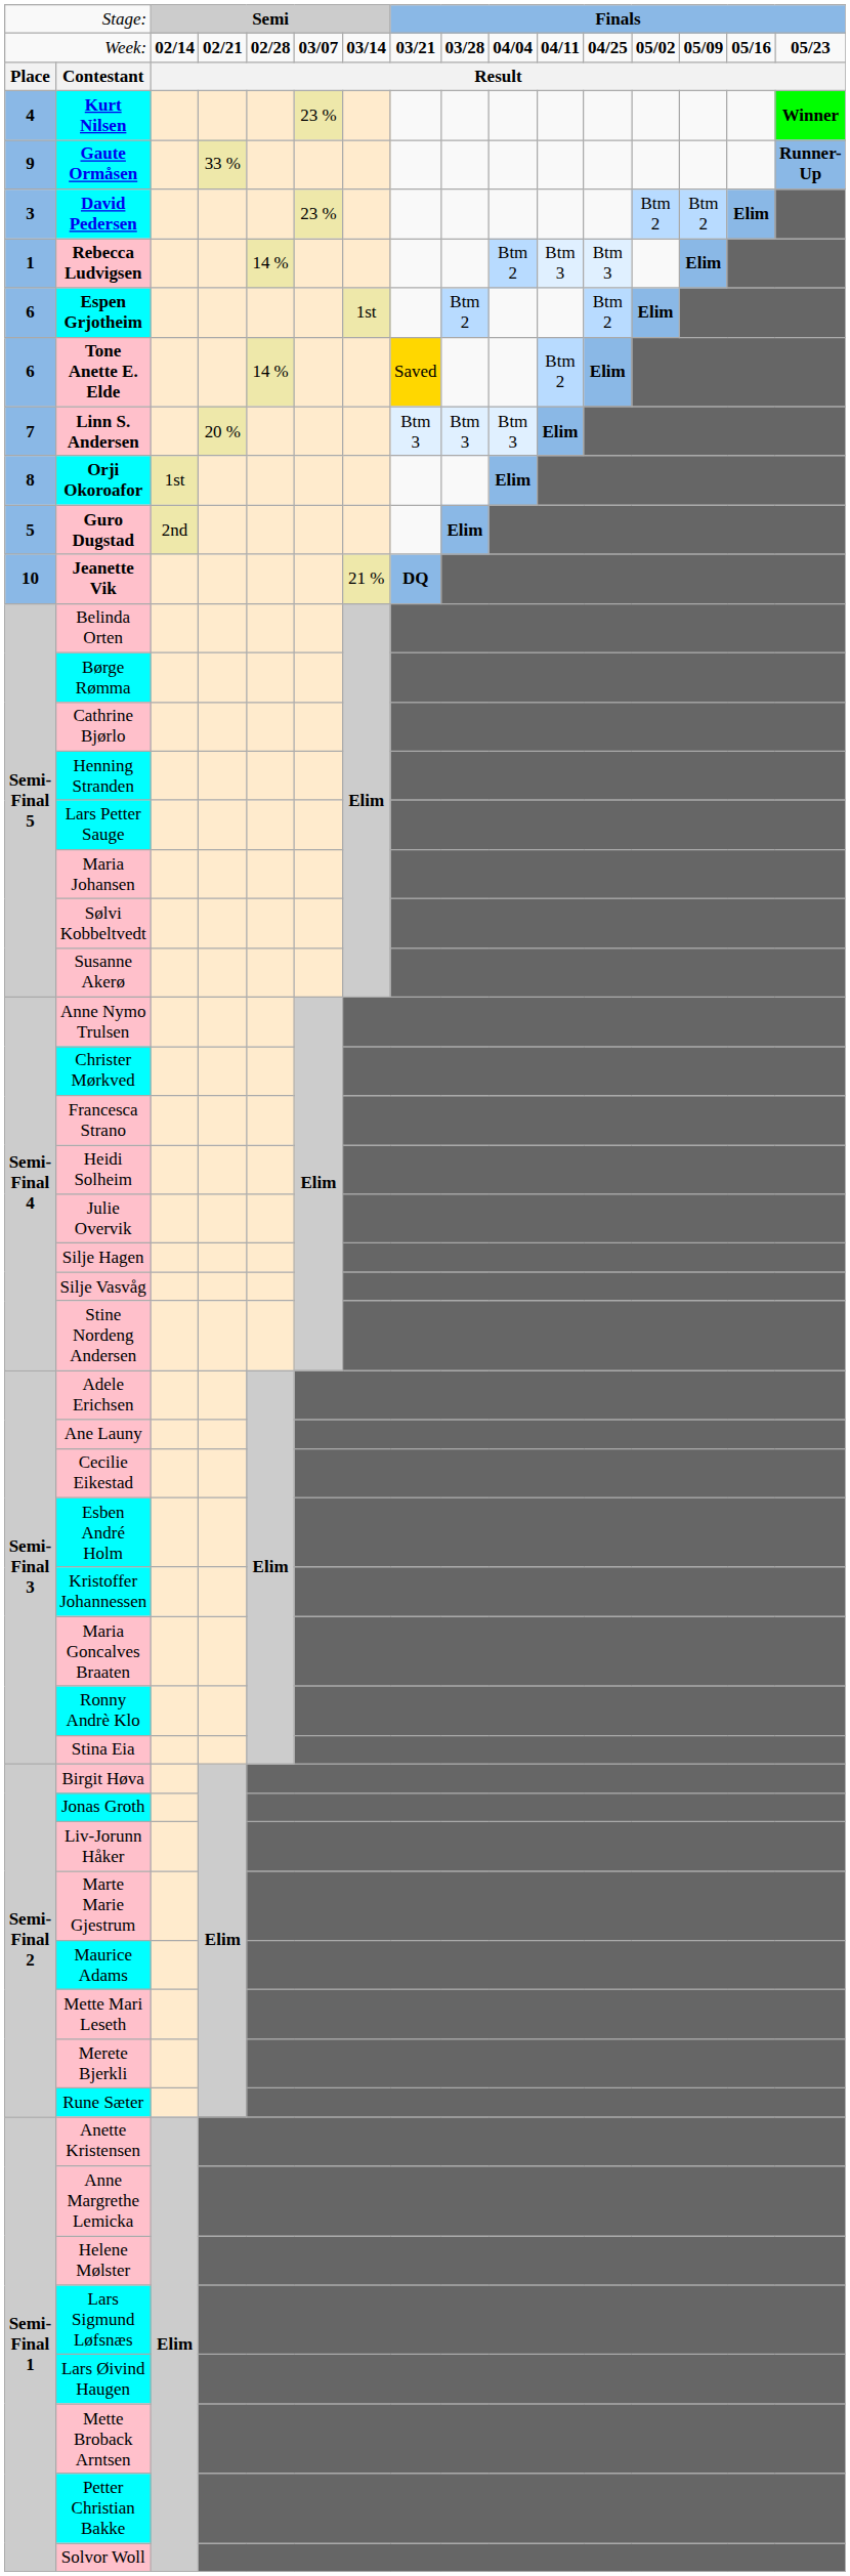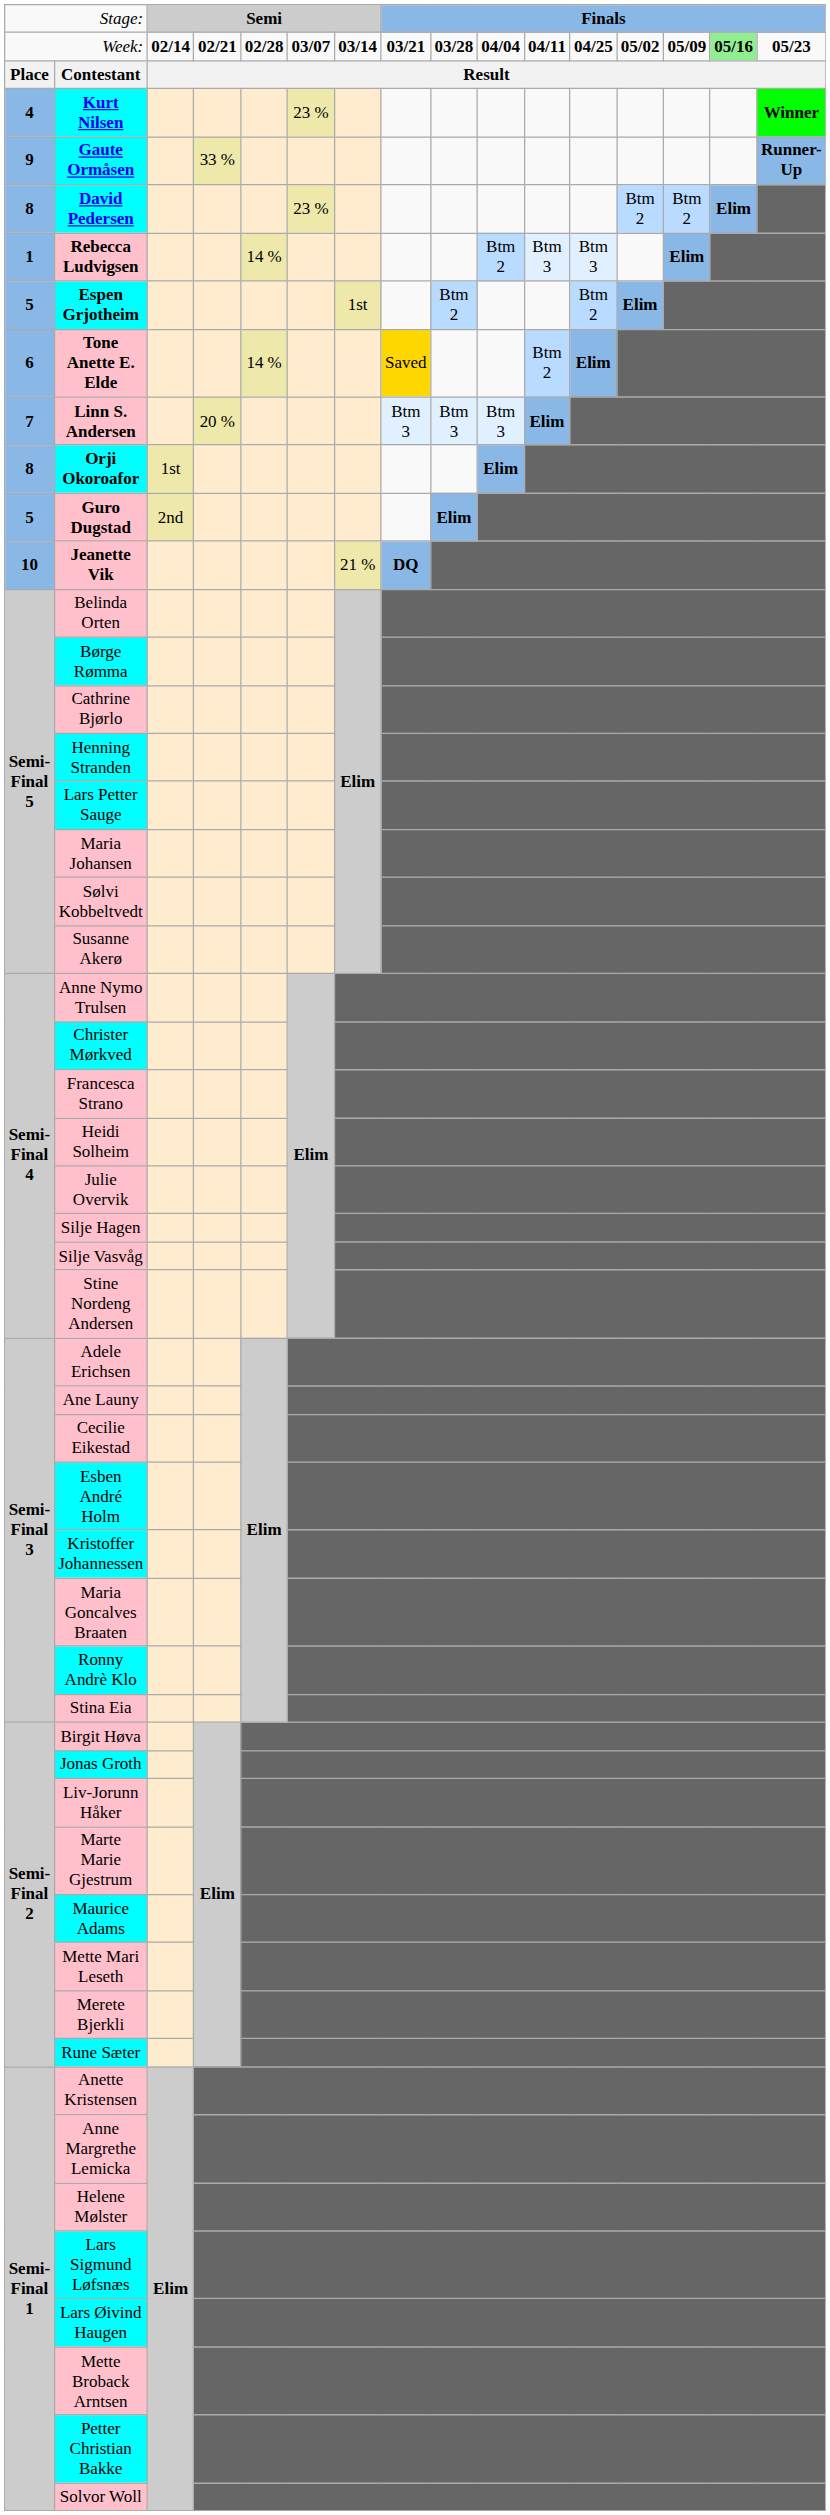 <table class="wikitable" style="margin:1em auto; text-align:center; font-size:85%">
 <tr>
 <td align="right" colspan=2><em>Stage:</em></td>
 <td bgcolor="CCCCCC" colspan=5><strong>Semi</strong></td>
 <td bgcolor="8AB8E6" colspan=9><strong>Finals</strong></td>
 </tr>
 <tr>
 <td align="right" colspan=2><em>Week:</em></td>
 <td><strong>02/14</strong></td>
 <td><strong>02/21</strong></td>
 <td><strong>02/28</strong></td>
 <td><strong>03/07</strong></td>
 <td><strong>03/14</strong></td>
 <td><strong>03/21</strong></td>
 <td><strong>03/28</strong></td>
 <td><strong>04/04</strong></td>
 <td><strong>04/11</strong></td>
 <td><strong>04/25</strong></td>
 <td><strong>05/02</strong></td>
 <td><strong>05/09</strong></td>
-<td><strong>05/16</strong></td>
+<td style="background: lightgreen;"><strong>05/16</strong></td>
 <td><strong>05/23</strong></td>
 </tr>
 <tr>
 <th>Place</th>
 <th>Contestant</th>
 <th align="center" colspan=14>Result</th>
 </tr>
 <tr>
 <td bgcolor="#8AB8E6"><strong>4</strong></td>
 <td bgcolor="cyan"><strong><a href='#'>Kurt Nilsen</a></strong></td>
 <td bgcolor="#FFEBCD"></td>
 <td bgcolor="#FFEBCD"></td>
 <td bgcolor="#FFEBCD"></td>
 <td bgcolor="palegoldenrod" align="center">23 %</td>
 <td bgcolor="#FFEBCD"></td>
 <td></td>
 <td></td>
 <td></td>
 <td></td>
 <td></td>
 <td></td>
 <td></td>
 <td></td>
 <td style="background: Lime" align="center"><strong>Winner</strong></td>
 </tr>
 <tr>
 <td bgcolor="#8AB8E6"><strong>9</strong></td>
 <td bgcolor="cyan"><strong><a href='#'>Gaute Ormåsen</a></strong></td>
 <td bgcolor="#FFEBCD"></td>
 <td bgcolor="palegoldenrod" align="center">33 %</td>
 <td bgcolor="#FFEBCD"></td>
 <td bgcolor="#FFEBCD"></td>
 <td bgcolor="#FFEBCD"></td>
 <td></td>
 <td></td>
 <td></td>
 <td></td>
 <td></td>
 <td></td>
 <td></td>
 <td></td>
 <td bgcolor="8AB8E6"><strong>Runner-Up</strong></td>
 </tr>
 <tr>
-<td bgcolor="#8AB8E6"><strong>3</strong></td>
+<td bgcolor="#8AB8E6"><strong>8</strong></td>
 <td bgcolor="cyan"><strong><a href='#'>David Pedersen</a></strong></td>
 <td bgcolor="#FFEBCD"></td>
 <td bgcolor="#FFEBCD"></td>
 <td bgcolor="#FFEBCD"></td>
 <td bgcolor="palegoldenrod" align="center">23 %</td>
 <td bgcolor="#FFEBCD"></td>
 <td></td>
 <td></td>
 <td></td>
 <td></td>
 <td></td>
 <td bgcolor="B8DBFF">Btm 2</td>
 <td bgcolor="B8DBFF">Btm 2</td>
 <td bgcolor="8AB8E6"><strong>Elim</strong></td>
 <td bgcolor="666666"></td>
 </tr>
 <tr>
 <td bgcolor="#8AB8E6"><strong>1</strong></td>
 <td bgcolor="pink"><strong>Rebecca Ludvigsen</strong></td>
 <td bgcolor="#FFEBCD"></td>
 <td bgcolor="#FFEBCD"></td>
 <td bgcolor="palegoldenrod" align="center">14 %</td>
 <td bgcolor="#FFEBCD"></td>
 <td bgcolor="#FFEBCD"></td>
 <td></td>
 <td></td>
 <td bgcolor="B8DBFF">Btm 2</td>
 <td bgcolor="E0F0FF">Btm 3</td>
 <td bgcolor="E0F0FF">Btm 3</td>
 <td></td>
 <td bgcolor="8AB8E6"><strong>Elim</strong></td>
 <td colspan="2" bgcolor="666666"></td>
 </tr>
 <tr>
-<td bgcolor="#8AB8E6"><strong>6</strong></td>
+<td bgcolor="#8AB8E6"><strong>5</strong></td>
 <td bgcolor="cyan"><strong>Espen Grjotheim</strong></td>
 <td bgcolor="#FFEBCD"></td>
 <td bgcolor="#FFEBCD"></td>
 <td bgcolor="#FFEBCD"></td>
 <td bgcolor="#FFEBCD"></td>
 <td bgcolor="palegoldenrod" align="center">1st</td>
 <td></td>
 <td bgcolor="B8DBFF">Btm 2</td>
 <td></td>
 <td></td>
 <td bgcolor="B8DBFF">Btm 2</td>
 <td bgcolor="8AB8E6"><strong>Elim</strong></td>
 <td colspan="3" bgcolor="666666"></td>
 </tr>
 <tr>
 <td bgcolor="#8AB8E6"><strong>6</strong></td>
 <td bgcolor="pink"><strong>Tone Anette E. Elde</strong></td>
 <td bgcolor="#FFEBCD"></td>
 <td bgcolor="#FFEBCD"></td>
 <td bgcolor="palegoldenrod" align="center">14 %</td>
 <td bgcolor="#FFEBCD"></td>
 <td bgcolor="#FFEBCD"></td>
 <td bgcolor="gold">Saved</td>
 <td></td>
 <td></td>
 <td bgcolor="B8DBFF">Btm 2</td>
 <td bgcolor="8AB8E6"><strong>Elim</strong></td>
 <td colspan="4" bgcolor="666666"></td>
 </tr>
 <tr>
 <td bgcolor="#8AB8E6"><strong>7</strong></td>
 <td bgcolor="pink"><strong>Linn S. Andersen</strong></td>
 <td bgcolor="#FFEBCD"></td>
 <td bgcolor="palegoldenrod" align="center">20 %</td>
 <td bgcolor="#FFEBCD"></td>
 <td bgcolor="#FFEBCD"></td>
 <td bgcolor="#FFEBCD"></td>
 <td bgcolor="E0F0FF">Btm 3</td>
 <td bgcolor="E0F0FF">Btm 3</td>
 <td bgcolor="E0F0FF">Btm 3</td>
 <td bgcolor="8AB8E6"><strong>Elim</strong></td>
 <td colspan="5" bgcolor="666666"></td>
 </tr>
 <tr>
 <td bgcolor="#8AB8E6"><strong>8</strong></td>
 <td bgcolor="cyan"><strong>Orji Okoroafor</strong></td>
 <td bgcolor="palegoldenrod" align="center">1st</td>
 <td bgcolor="#FFEBCD"></td>
 <td bgcolor="#FFEBCD"></td>
 <td bgcolor="#FFEBCD"></td>
 <td bgcolor="#FFEBCD"></td>
 <td></td>
 <td></td>
 <td bgcolor="8AB8E6"><strong>Elim</strong></td>
 <td colspan="6" bgcolor="666666"></td>
 </tr>
 <tr>
 <td bgcolor="#8AB8E6"><strong>5</strong></td>
 <td bgcolor="pink"><strong>Guro Dugstad</strong></td>
 <td bgcolor="palegoldenrod" align="center">2nd</td>
 <td bgcolor="#FFEBCD"></td>
 <td bgcolor="#FFEBCD"></td>
 <td bgcolor="#FFEBCD"></td>
 <td bgcolor="#FFEBCD"></td>
 <td></td>
 <td bgcolor="8AB8E6"><strong>Elim</strong></td>
 <td colspan="7" bgcolor="666666"></td>
 </tr>
 <tr>
 <td bgcolor="#8AB8E6"><strong>10</strong></td>
 <td bgcolor="pink"><strong>Jeanette Vik</strong></td>
 <td bgcolor="#FFEBCD"></td>
 <td bgcolor="#FFEBCD"></td>
 <td bgcolor="#FFEBCD"></td>
 <td bgcolor="#FFEBCD"></td>
 <td bgcolor="palegoldenrod" align="center">21 %</td>
 <td bgcolor="8AB8E6"><strong>DQ</strong></td>
 <td colspan="8" bgcolor="666666"></td>
 </tr>
 <tr>
 <td bgcolor="#CCCCCC" align="center" rowspan=8><strong>Semi-<br>Final 5</strong></td>
 <td bgcolor="pink">Belinda Orten</td>
 <td bgcolor="#FFEBCD"></td>
 <td bgcolor="#FFEBCD"></td>
 <td bgcolor="#FFEBCD"></td>
 <td bgcolor="#FFEBCD"></td>
 <td bgcolor="#CCCCCC" align="center" rowspan=8><strong>Elim</strong></td>
 <td colspan="9" bgcolor="666666"></td>
 </tr>
 <tr>
 <td bgcolor="cyan">Børge Rømma</td>
 <td bgcolor="#FFEBCD"></td>
 <td bgcolor="#FFEBCD"></td>
 <td bgcolor="#FFEBCD"></td>
 <td bgcolor="#FFEBCD"></td>
 <td colspan="9" bgcolor="666666"></td>
 </tr>
 <tr>
 <td bgcolor="pink">Cathrine Bjørlo</td>
 <td bgcolor="#FFEBCD"></td>
 <td bgcolor="#FFEBCD"></td>
 <td bgcolor="#FFEBCD"></td>
 <td bgcolor="#FFEBCD"></td>
 <td colspan="9" bgcolor="666666"></td>
 </tr>
 <tr>
 <td bgcolor="cyan">Henning Stranden</td>
 <td bgcolor="#FFEBCD"></td>
 <td bgcolor="#FFEBCD"></td>
 <td bgcolor="#FFEBCD"></td>
 <td bgcolor="#FFEBCD"></td>
 <td colspan="9" bgcolor="666666"></td>
 </tr>
 <tr>
 <td bgcolor="cyan">Lars Petter Sauge</td>
 <td bgcolor="#FFEBCD"></td>
 <td bgcolor="#FFEBCD"></td>
 <td bgcolor="#FFEBCD"></td>
 <td bgcolor="#FFEBCD"></td>
 <td colspan="9" bgcolor="666666"></td>
 </tr>
 <tr>
 <td bgcolor="pink">Maria Johansen</td>
 <td bgcolor="#FFEBCD"></td>
 <td bgcolor="#FFEBCD"></td>
 <td bgcolor="#FFEBCD"></td>
 <td bgcolor="#FFEBCD"></td>
 <td colspan="9" bgcolor="666666"></td>
 </tr>
 <tr>
 <td bgcolor="pink">Sølvi Kobbeltvedt</td>
 <td bgcolor="#FFEBCD"></td>
 <td bgcolor="#FFEBCD"></td>
 <td bgcolor="#FFEBCD"></td>
 <td bgcolor="#FFEBCD"></td>
 <td colspan="9" bgcolor="666666"></td>
 </tr>
 <tr>
 <td bgcolor="pink">Susanne Akerø</td>
 <td bgcolor="#FFEBCD"></td>
 <td bgcolor="#FFEBCD"></td>
 <td bgcolor="#FFEBCD"></td>
 <td bgcolor="#FFEBCD"></td>
 <td colspan="9" bgcolor="666666"></td>
 </tr>
 <tr>
 <td bgcolor="#CCCCCC" align="center" rowspan=8><strong>Semi-<br>Final 4</strong></td>
 <td bgcolor="pink">Anne Nymo Trulsen</td>
 <td bgcolor="#FFEBCD"></td>
 <td bgcolor="#FFEBCD"></td>
 <td bgcolor="#FFEBCD"></td>
 <td bgcolor="#CCCCCC" align="center" rowspan=8><strong>Elim</strong></td>
 <td colspan="10" bgcolor="666666"></td>
 </tr>
 <tr>
 <td bgcolor="cyan">Christer Mørkved</td>
 <td bgcolor="#FFEBCD"></td>
 <td bgcolor="#FFEBCD"></td>
 <td bgcolor="#FFEBCD"></td>
 <td colspan="10" bgcolor="666666"></td>
 </tr>
 <tr>
 <td bgcolor="pink">Francesca Strano</td>
 <td bgcolor="#FFEBCD"></td>
 <td bgcolor="#FFEBCD"></td>
 <td bgcolor="#FFEBCD"></td>
 <td colspan="10" bgcolor="666666"></td>
 </tr>
 <tr>
 <td bgcolor="pink">Heidi Solheim</td>
 <td bgcolor="#FFEBCD"></td>
 <td bgcolor="#FFEBCD"></td>
 <td bgcolor="#FFEBCD"></td>
 <td colspan="10" bgcolor="666666"></td>
 </tr>
 <tr>
 <td bgcolor="pink">Julie Overvik</td>
 <td bgcolor="#FFEBCD"></td>
 <td bgcolor="#FFEBCD"></td>
 <td bgcolor="#FFEBCD"></td>
 <td colspan="10" bgcolor="666666"></td>
 </tr>
 <tr>
 <td bgcolor="pink">Silje Hagen</td>
 <td bgcolor="#FFEBCD"></td>
 <td bgcolor="#FFEBCD"></td>
 <td bgcolor="#FFEBCD"></td>
 <td colspan="10" bgcolor="666666"></td>
 </tr>
 <tr>
 <td bgcolor="pink">Silje Vasvåg</td>
 <td bgcolor="#FFEBCD"></td>
 <td bgcolor="#FFEBCD"></td>
 <td bgcolor="#FFEBCD"></td>
 <td colspan="10" bgcolor="666666"></td>
 </tr>
 <tr>
 <td bgcolor="pink">Stine Nordeng Andersen</td>
 <td bgcolor="#FFEBCD"></td>
 <td bgcolor="#FFEBCD"></td>
 <td bgcolor="#FFEBCD"></td>
 <td colspan="10" bgcolor="666666"></td>
 </tr>
 <tr>
 <td bgcolor="#CCCCCC" align="center" rowspan=8><strong>Semi-<br>Final 3</strong></td>
 <td bgcolor="pink">Adele Erichsen</td>
 <td bgcolor="#FFEBCD"></td>
 <td bgcolor="#FFEBCD"></td>
 <td bgcolor="#CCCCCC" align="center" rowspan=8><strong>Elim</strong></td>
 <td colspan="11" bgcolor="666666"></td>
 </tr>
 <tr>
 <td bgcolor="pink">Ane Launy</td>
 <td bgcolor="#FFEBCD"></td>
 <td bgcolor="#FFEBCD"></td>
 <td colspan="11" bgcolor="666666"></td>
 </tr>
 <tr>
 <td bgcolor="pink">Cecilie Eikestad</td>
 <td bgcolor="#FFEBCD"></td>
 <td bgcolor="#FFEBCD"></td>
 <td colspan="11" bgcolor="666666"></td>
 </tr>
 <tr>
 <td bgcolor="cyan">Esben André Holm</td>
 <td bgcolor="#FFEBCD"></td>
 <td bgcolor="#FFEBCD"></td>
 <td colspan="11" bgcolor="666666"></td>
 </tr>
 <tr>
 <td bgcolor="cyan">Kristoffer Johannessen</td>
 <td bgcolor="#FFEBCD"></td>
 <td bgcolor="#FFEBCD"></td>
 <td colspan="11" bgcolor="666666"></td>
 </tr>
 <tr>
 <td bgcolor="pink">Maria Goncalves Braaten</td>
 <td bgcolor="#FFEBCD"></td>
 <td bgcolor="#FFEBCD"></td>
 <td colspan="11" bgcolor="666666"></td>
 </tr>
 <tr>
 <td bgcolor="cyan">Ronny Andrè Klo</td>
 <td bgcolor="#FFEBCD"></td>
 <td bgcolor="#FFEBCD"></td>
 <td colspan="11" bgcolor="666666"></td>
 </tr>
 <tr>
 <td bgcolor="pink">Stina Eia</td>
 <td bgcolor="#FFEBCD"></td>
 <td bgcolor="#FFEBCD"></td>
 <td colspan="11" bgcolor="666666"></td>
 </tr>
 <tr>
 <td bgcolor="#CCCCCC" align="center" rowspan=8><strong>Semi-<br>Final 2</strong></td>
 <td bgcolor="pink">Birgit Høva</td>
 <td bgcolor="#FFEBCD"></td>
 <td bgcolor="#CCCCCC" align="center" rowspan=8><strong>Elim</strong></td>
 <td colspan="12" bgcolor="666666"></td>
 </tr>
 <tr>
 <td bgcolor="cyan">Jonas Groth</td>
 <td bgcolor="#FFEBCD"></td>
 <td colspan="12" bgcolor="666666"></td>
 </tr>
 <tr>
 <td bgcolor="pink">Liv-Jorunn Håker</td>
 <td bgcolor="#FFEBCD"></td>
 <td colspan="12" bgcolor="666666"></td>
 </tr>
 <tr>
 <td bgcolor="pink">Marte Marie Gjestrum</td>
 <td bgcolor="#FFEBCD"></td>
 <td colspan="12" bgcolor="666666"></td>
 </tr>
 <tr>
 <td bgcolor="cyan">Maurice Adams</td>
 <td bgcolor="#FFEBCD"></td>
 <td colspan="12" bgcolor="666666"></td>
 </tr>
 <tr>
 <td bgcolor="pink">Mette Mari Leseth</td>
 <td bgcolor="#FFEBCD"></td>
 <td colspan="12" bgcolor="666666"></td>
 </tr>
 <tr>
 <td bgcolor="pink">Merete Bjerkli</td>
 <td bgcolor="#FFEBCD"></td>
 <td colspan="12" bgcolor="666666"></td>
 </tr>
 <tr>
 <td bgcolor="cyan">Rune Sæter</td>
 <td bgcolor="#FFEBCD"></td>
 <td colspan="12" bgcolor="666666"></td>
 </tr>
 <tr>
 <td bgcolor="#CCCCCC" align="center" rowspan=8><strong>Semi-<br>Final 1</strong></td>
 <td bgcolor="pink">Anette Kristensen</td>
 <td bgcolor="#CCCCCC" align="center" rowspan=8><strong>Elim</strong></td>
 <td colspan="13" bgcolor="666666"></td>
 </tr>
 <tr>
 <td bgcolor="pink">Anne Margrethe Lemicka</td>
 <td colspan="13" bgcolor="666666"></td>
 </tr>
 <tr>
 <td bgcolor="pink">Helene Mølster</td>
 <td colspan="13" bgcolor="666666"></td>
 </tr>
 <tr>
 <td bgcolor="cyan">Lars Sigmund Løfsnæs</td>
 <td colspan="13" bgcolor="666666"></td>
 </tr>
 <tr>
 <td bgcolor="cyan">Lars Øivind Haugen</td>
 <td colspan="13" bgcolor="666666"></td>
 </tr>
 <tr>
 <td bgcolor="pink">Mette Broback Arntsen</td>
 <td colspan="13" bgcolor="666666"></td>
 </tr>
 <tr>
 <td bgcolor="cyan">Petter Christian Bakke</td>
 <td colspan="13" bgcolor="666666"></td>
 </tr>
 <tr>
 <td bgcolor="pink">Solvor Woll</td>
 <td colspan="13" bgcolor="666666"></td>
 </tr>
 <tr>
 </tr>
 </table>
